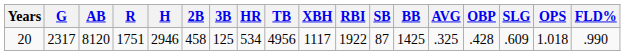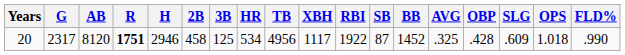 <table class="wikitable" style="font-size:95%;text-align:center;">
 <tr>
 <th>Years</th>
 <th><a href='#'>G</a></th>
 <th><a href='#'>AB</a></th>
 <th><a href='#'>R</a></th>
 <th><a href='#'>H</a></th>
 <th><a href='#'>2B</a></th>
 <th><a href='#'>3B</a></th>
 <th><a href='#'>HR</a></th>
 <th><a href='#'>TB</a></th>
 <th><a href='#'>XBH</a></th>
 <th><a href='#'>RBI</a></th>
 <th><a href='#'>SB</a></th>
 <th><a href='#'>BB</a></th>
 <th><a href='#'>AVG</a></th>
 <th><a href='#'>OBP</a></th>
 <th><a href='#'>SLG</a></th>
 <th><a href='#'>OPS</a></th>
 <th><a href='#'>FLD%</a></th>
 </tr>
 <tr>
 <td>20</td>
 <td>2317</td>
 <td>8120</td>
-<td>1751</td>
+<td><strong>1751</strong></td>
 <td>2946</td>
 <td>458</td>
 <td>125</td>
 <td>534</td>
 <td>4956</td>
 <td>1117</td>
 <td>1922</td>
 <td>87</td>
-<td>1425</td>
+<td>1452</td>
 <td>.325</td>
 <td>.428</td>
 <td>.609</td>
 <td>1.018</td>
 <td>.990</td>
 </tr>
 </table>
